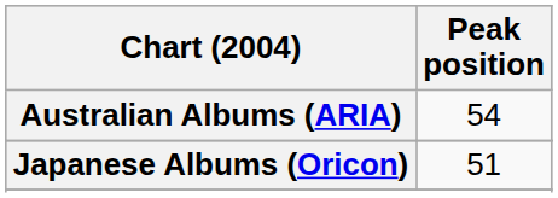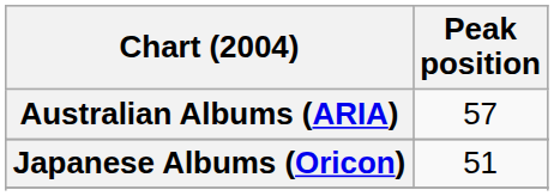 <table class="wikitable sortable plainrowheaders">
 <tr>
 <th scope="col">Chart (2004)</th>
 <th scope="col">Peak<br>position</th>
 </tr>
 <tr>
 <th scope="row">Australian Albums (<a href='#'>ARIA</a>)</th>
-<td align="center">54</td>
+<td align="center">57</td>
 </tr>
 <tr>
 </tr>
 <tr>
 </tr>
 <tr>
 </tr>
 <tr>
 </tr>
 <tr>
 </tr>
 <tr>
 </tr>
 <tr>
 </tr>
 <tr>
 </tr>
 <tr>
 </tr>
 <tr>
 </tr>
 <tr>
 </tr>
 <tr>
 <th scope="row">Japanese Albums (<a href='#'>Oricon</a>)</th>
 <td align="center">51</td>
 </tr>
 <tr>
 </tr>
 <tr>
 </tr>
 <tr>
 </tr>
 <tr>
 </tr>
 <tr>
 </tr>
 <tr>
 </tr>
 <tr>
 </tr>
 <tr>
 </tr>
 <tr>
 </tr>
 </table>
